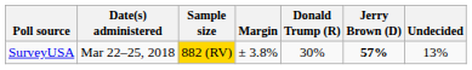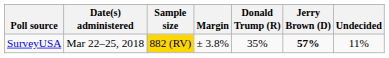 <table class="wikitable" style="font-size:90%;text-align:center;">
 <tr valign=bottom style="font-size:90%;">
 <th>Poll source</th>
 <th>Date(s)<br>administered</th>
 <th>Sample<br>size</th>
 <th>Margin<br></th>
 <th>Donald<br>Trump (R)</th>
 <th>Jerry<br>Brown (D)</th>
 <th>Undecided</th>
 </tr>
 <tr>
 <td style="text-align:left;"><a href='#'>SurveyUSA</a></td>
 <td>Mar 22–25, 2018</td>
 <td style="background: gold;">882 (RV)</td>
 <td>± 3.8%</td>
-<td>30%</td>
+<td>35%</td>
 <td><strong>57%</strong></td>
-<td>13%</td>
+<td>11%</td>
 </tr>
 </table>
